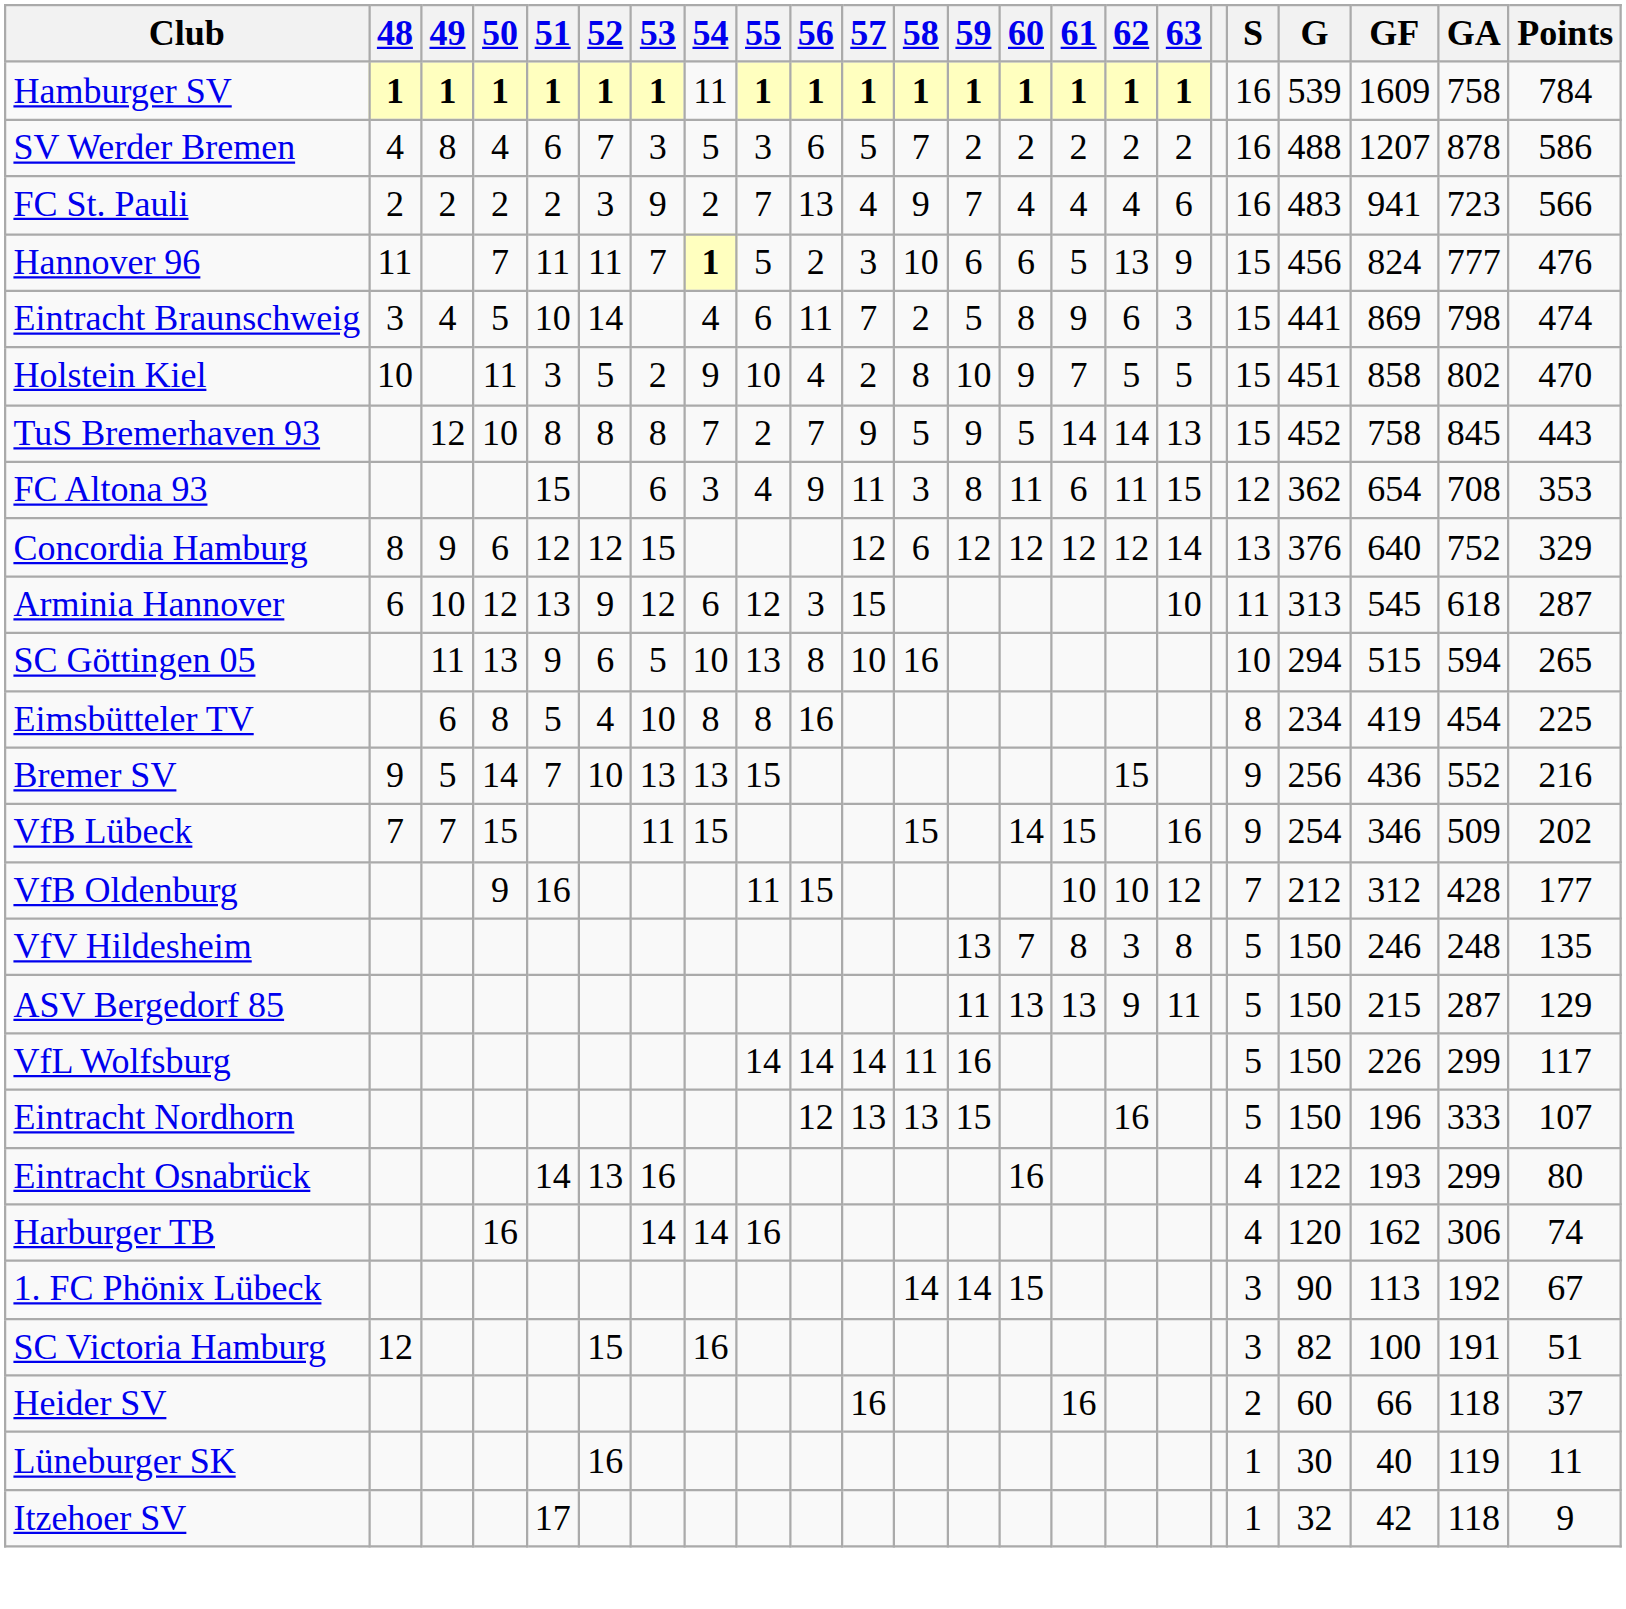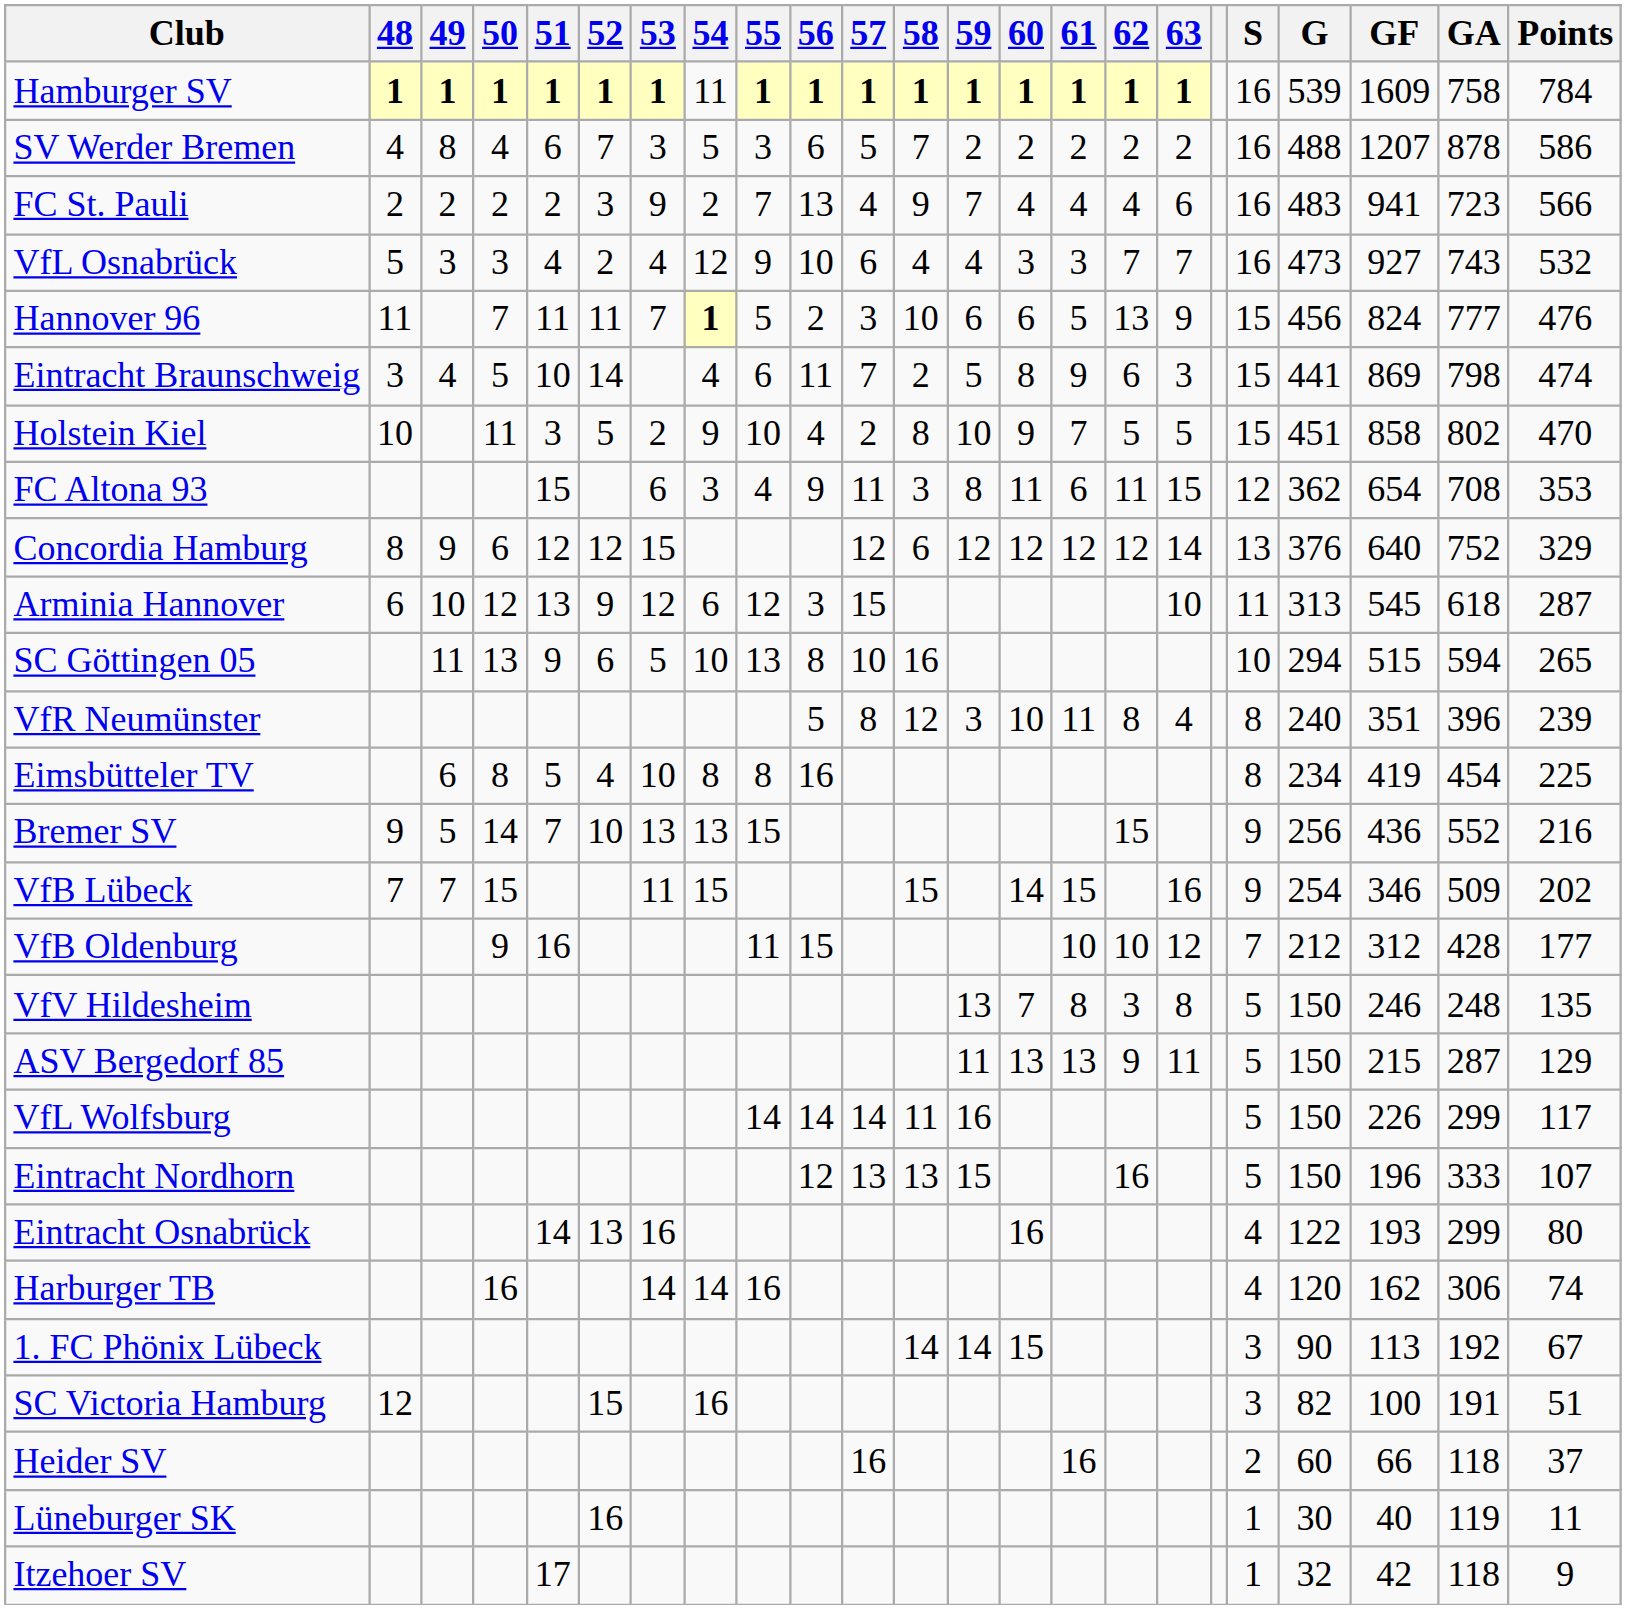 <table class="wikitable">
 <tr>
 <th>Club</th>
 <th><a href='#'>48</a></th>
 <th><a href='#'>49</a></th>
 <th><a href='#'>50</a></th>
 <th><a href='#'>51</a></th>
 <th><a href='#'>52</a></th>
 <th><a href='#'>53</a></th>
 <th><a href='#'>54</a></th>
 <th><a href='#'>55</a></th>
 <th><a href='#'>56</a></th>
 <th><a href='#'>57</a></th>
 <th><a href='#'>58</a></th>
 <th><a href='#'>59</a></th>
 <th><a href='#'>60</a></th>
 <th><a href='#'>61</a></th>
 <th><a href='#'>62</a></th>
 <th><a href='#'>63</a></th>
 <th></th>
 <th>S</th>
 <th>G</th>
 <th>GF</th>
 <th>GA</th>
 <th>Points</th>
 </tr>
 <tr align="center">
 <td align="left"><a href='#'>Hamburger SV</a></td>
 <td bgcolor="#ffffbf"><strong>1</strong></td>
 <td bgcolor="#ffffbf"><strong>1</strong></td>
 <td bgcolor="#ffffbf"><strong>1</strong></td>
 <td bgcolor="#ffffbf"><strong>1</strong></td>
 <td bgcolor="#ffffbf"><strong>1</strong></td>
 <td bgcolor="#ffffbf"><strong>1</strong></td>
 <td>11</td>
 <td bgcolor="#ffffbf"><strong>1</strong></td>
 <td bgcolor="#ffffbf"><strong>1</strong></td>
 <td bgcolor="#ffffbf"><strong>1</strong></td>
 <td bgcolor="#ffffbf"><strong>1</strong></td>
 <td bgcolor="#ffffbf"><strong>1</strong></td>
 <td bgcolor="#ffffbf"><strong>1</strong></td>
 <td bgcolor="#ffffbf"><strong>1</strong></td>
 <td bgcolor="#ffffbf"><strong>1</strong></td>
 <td bgcolor="#ffffbf"><strong>1</strong></td>
 <td></td>
 <td>16</td>
 <td>539</td>
 <td>1609</td>
 <td>758</td>
 <td>784</td>
 </tr>
 <tr align="center">
 <td align="left"><a href='#'>SV Werder Bremen</a></td>
 <td>4</td>
 <td>8</td>
 <td>4</td>
 <td>6</td>
 <td>7</td>
 <td>3</td>
 <td>5</td>
 <td>3</td>
 <td>6</td>
 <td>5</td>
 <td>7</td>
 <td>2</td>
 <td>2</td>
 <td>2</td>
 <td>2</td>
 <td>2</td>
 <td></td>
 <td>16</td>
 <td>488</td>
 <td>1207</td>
 <td>878</td>
 <td>586</td>
 </tr>
 <tr align="center">
 <td align="left"><a href='#'>FC St. Pauli</a></td>
 <td>2</td>
 <td>2</td>
 <td>2</td>
 <td>2</td>
 <td>3</td>
 <td>9</td>
 <td>2</td>
 <td>7</td>
 <td>13</td>
 <td>4</td>
 <td>9</td>
 <td>7</td>
 <td>4</td>
 <td>4</td>
 <td>4</td>
 <td>6</td>
 <td></td>
 <td>16</td>
 <td>483</td>
 <td>941</td>
 <td>723</td>
 <td>566</td>
 </tr>
 <tr align="center">
+<td align="left"><a href='#'>VfL Osnabrück</a></td>
+<td>5</td>
+<td>3</td>
+<td>3</td>
+<td>4</td>
+<td>2</td>
+<td>4</td>
+<td>12</td>
+<td>9</td>
+<td>10</td>
+<td>6</td>
+<td>4</td>
+<td>4</td>
+<td>3</td>
+<td>3</td>
+<td>7</td>
+<td>7</td>
+<td></td>
+<td>16</td>
+<td>473</td>
+<td>927</td>
+<td>743</td>
+<td>532</td>
+</tr>
+<tr align="center">
 <td align="left"><a href='#'>Hannover 96</a></td>
 <td>11</td>
 <td></td>
 <td>7</td>
 <td>11</td>
 <td>11</td>
 <td>7</td>
 <td bgcolor="#ffffbf"><strong>1</strong></td>
 <td>5</td>
 <td>2</td>
 <td>3</td>
 <td>10</td>
 <td>6</td>
 <td>6</td>
 <td>5</td>
 <td>13</td>
 <td>9</td>
 <td></td>
 <td>15</td>
 <td>456</td>
 <td>824</td>
 <td>777</td>
 <td>476</td>
 </tr>
 <tr align="center">
 <td align="left"><a href='#'>Eintracht Braunschweig</a></td>
 <td>3</td>
 <td>4</td>
 <td>5</td>
 <td>10</td>
 <td>14</td>
 <td></td>
 <td>4</td>
 <td>6</td>
 <td>11</td>
 <td>7</td>
 <td>2</td>
 <td>5</td>
 <td>8</td>
 <td>9</td>
 <td>6</td>
 <td>3</td>
 <td></td>
 <td>15</td>
 <td>441</td>
 <td>869</td>
 <td>798</td>
 <td>474</td>
 </tr>
 <tr align="center">
 <td align="left"><a href='#'>Holstein Kiel</a></td>
 <td>10</td>
 <td></td>
 <td>11</td>
 <td>3</td>
 <td>5</td>
 <td>2</td>
 <td>9</td>
 <td>10</td>
 <td>4</td>
 <td>2</td>
 <td>8</td>
 <td>10</td>
 <td>9</td>
 <td>7</td>
 <td>5</td>
 <td>5</td>
 <td></td>
 <td>15</td>
 <td>451</td>
 <td>858</td>
 <td>802</td>
 <td>470</td>
-</tr>
-<tr align="center">
-<td align="left"><a href='#'>TuS Bremerhaven 93</a></td>
-<td></td>
-<td>12</td>
-<td>10</td>
-<td>8</td>
-<td>8</td>
-<td>8</td>
-<td>7</td>
-<td>2</td>
-<td>7</td>
-<td>9</td>
-<td>5</td>
-<td>9</td>
-<td>5</td>
-<td>14</td>
-<td>14</td>
-<td>13</td>
-<td></td>
-<td>15</td>
-<td>452</td>
-<td>758</td>
-<td>845</td>
-<td>443</td>
 </tr>
 <tr align="center">
 <td align="left"><a href='#'>FC Altona 93</a></td>
 <td></td>
 <td></td>
 <td></td>
 <td>15</td>
 <td></td>
 <td>6</td>
 <td>3</td>
 <td>4</td>
 <td>9</td>
 <td>11</td>
 <td>3</td>
 <td>8</td>
 <td>11</td>
 <td>6</td>
 <td>11</td>
 <td>15</td>
 <td></td>
 <td>12</td>
 <td>362</td>
 <td>654</td>
 <td>708</td>
 <td>353</td>
 </tr>
 <tr align="center">
 <td align="left"><a href='#'>Concordia Hamburg</a></td>
 <td>8</td>
 <td>9</td>
 <td>6</td>
 <td>12</td>
 <td>12</td>
 <td>15</td>
 <td></td>
 <td></td>
 <td></td>
 <td>12</td>
 <td>6</td>
 <td>12</td>
 <td>12</td>
 <td>12</td>
 <td>12</td>
 <td>14</td>
 <td></td>
 <td>13</td>
 <td>376</td>
 <td>640</td>
 <td>752</td>
 <td>329</td>
 </tr>
 <tr align="center">
 <td align="left"><a href='#'>Arminia Hannover</a></td>
 <td>6</td>
 <td>10</td>
 <td>12</td>
 <td>13</td>
 <td>9</td>
 <td>12</td>
 <td>6</td>
 <td>12</td>
 <td>3</td>
 <td>15</td>
 <td></td>
 <td></td>
 <td></td>
 <td></td>
 <td></td>
 <td>10</td>
 <td></td>
 <td>11</td>
 <td>313</td>
 <td>545</td>
 <td>618</td>
 <td>287</td>
 </tr>
 <tr align="center">
 <td align="left"><a href='#'>SC Göttingen 05</a></td>
 <td></td>
 <td>11</td>
 <td>13</td>
 <td>9</td>
 <td>6</td>
 <td>5</td>
 <td>10</td>
 <td>13</td>
 <td>8</td>
 <td>10</td>
 <td>16</td>
 <td></td>
 <td></td>
 <td></td>
 <td></td>
 <td></td>
 <td></td>
 <td>10</td>
 <td>294</td>
 <td>515</td>
 <td>594</td>
 <td>265</td>
+</tr>
+<tr align="center">
+<td align="left"><a href='#'>VfR Neumünster</a></td>
+<td></td>
+<td></td>
+<td></td>
+<td></td>
+<td></td>
+<td></td>
+<td></td>
+<td></td>
+<td>5</td>
+<td>8</td>
+<td>12</td>
+<td>3</td>
+<td>10</td>
+<td>11</td>
+<td>8</td>
+<td>4</td>
+<td></td>
+<td>8</td>
+<td>240</td>
+<td>351</td>
+<td>396</td>
+<td>239</td>
 </tr>
 <tr align="center">
 <td align="left"><a href='#'>Eimsbütteler TV</a></td>
 <td></td>
 <td>6</td>
 <td>8</td>
 <td>5</td>
 <td>4</td>
 <td>10</td>
 <td>8</td>
 <td>8</td>
 <td>16</td>
 <td></td>
 <td></td>
 <td></td>
 <td></td>
 <td></td>
 <td></td>
 <td></td>
 <td></td>
 <td>8</td>
 <td>234</td>
 <td>419</td>
 <td>454</td>
 <td>225</td>
 </tr>
 <tr align="center">
 <td align="left"><a href='#'>Bremer SV</a></td>
 <td>9</td>
 <td>5</td>
 <td>14</td>
 <td>7</td>
 <td>10</td>
 <td>13</td>
 <td>13</td>
 <td>15</td>
 <td></td>
 <td></td>
 <td></td>
 <td></td>
 <td></td>
 <td></td>
 <td>15</td>
 <td></td>
 <td></td>
 <td>9</td>
 <td>256</td>
 <td>436</td>
 <td>552</td>
 <td>216</td>
 </tr>
 <tr align="center">
 <td align="left"><a href='#'>VfB Lübeck</a></td>
 <td>7</td>
 <td>7</td>
 <td>15</td>
 <td></td>
 <td></td>
 <td>11</td>
 <td>15</td>
 <td></td>
 <td></td>
 <td></td>
 <td>15</td>
 <td></td>
 <td>14</td>
 <td>15</td>
 <td></td>
 <td>16</td>
 <td></td>
 <td>9</td>
 <td>254</td>
 <td>346</td>
 <td>509</td>
 <td>202</td>
 </tr>
 <tr align="center">
 <td align="left"><a href='#'>VfB Oldenburg</a></td>
 <td></td>
 <td></td>
 <td>9</td>
 <td>16</td>
 <td></td>
 <td></td>
 <td></td>
 <td>11</td>
 <td>15</td>
 <td></td>
 <td></td>
 <td></td>
 <td></td>
 <td>10</td>
 <td>10</td>
 <td>12</td>
 <td></td>
 <td>7</td>
 <td>212</td>
 <td>312</td>
 <td>428</td>
 <td>177</td>
 </tr>
 <tr align="center">
 <td align="left"><a href='#'>VfV Hildesheim</a></td>
 <td></td>
 <td></td>
 <td></td>
 <td></td>
 <td></td>
 <td></td>
 <td></td>
 <td></td>
 <td></td>
 <td></td>
 <td></td>
 <td>13</td>
 <td>7</td>
 <td>8</td>
 <td>3</td>
 <td>8</td>
 <td></td>
 <td>5</td>
 <td>150</td>
 <td>246</td>
 <td>248</td>
 <td>135</td>
 </tr>
 <tr align="center">
 <td align="left"><a href='#'>ASV Bergedorf 85</a></td>
 <td></td>
 <td></td>
 <td></td>
 <td></td>
 <td></td>
 <td></td>
 <td></td>
 <td></td>
 <td></td>
 <td></td>
 <td></td>
 <td>11</td>
 <td>13</td>
 <td>13</td>
 <td>9</td>
 <td>11</td>
 <td></td>
 <td>5</td>
 <td>150</td>
 <td>215</td>
 <td>287</td>
 <td>129</td>
 </tr>
 <tr align="center">
 <td align="left"><a href='#'>VfL Wolfsburg</a></td>
 <td></td>
 <td></td>
 <td></td>
 <td></td>
 <td></td>
 <td></td>
 <td></td>
 <td>14</td>
 <td>14</td>
 <td>14</td>
 <td>11</td>
 <td>16</td>
 <td></td>
 <td></td>
 <td></td>
 <td></td>
 <td></td>
 <td>5</td>
 <td>150</td>
 <td>226</td>
 <td>299</td>
 <td>117</td>
 </tr>
 <tr align="center">
 <td align="left"><a href='#'>Eintracht Nordhorn</a></td>
 <td></td>
 <td></td>
 <td></td>
 <td></td>
 <td></td>
 <td></td>
 <td></td>
 <td></td>
 <td>12</td>
 <td>13</td>
 <td>13</td>
 <td>15</td>
 <td></td>
 <td></td>
 <td>16</td>
 <td></td>
 <td></td>
 <td>5</td>
 <td>150</td>
 <td>196</td>
 <td>333</td>
 <td>107</td>
 </tr>
 <tr align="center">
 <td align="left"><a href='#'>Eintracht Osnabrück</a></td>
 <td></td>
 <td></td>
 <td></td>
 <td>14</td>
 <td>13</td>
 <td>16</td>
 <td></td>
 <td></td>
 <td></td>
 <td></td>
 <td></td>
 <td></td>
 <td>16</td>
 <td></td>
 <td></td>
 <td></td>
 <td></td>
 <td>4</td>
 <td>122</td>
 <td>193</td>
 <td>299</td>
 <td>80</td>
 </tr>
 <tr align="center">
 <td align="left"><a href='#'>Harburger TB</a></td>
 <td></td>
 <td></td>
 <td>16</td>
 <td></td>
 <td></td>
 <td>14</td>
 <td>14</td>
 <td>16</td>
 <td></td>
 <td></td>
 <td></td>
 <td></td>
 <td></td>
 <td></td>
 <td></td>
 <td></td>
 <td></td>
 <td>4</td>
 <td>120</td>
 <td>162</td>
 <td>306</td>
 <td>74</td>
 </tr>
 <tr align="center">
 <td align="left"><a href='#'>1. FC Phönix Lübeck</a></td>
 <td></td>
 <td></td>
 <td></td>
 <td></td>
 <td></td>
 <td></td>
 <td></td>
 <td></td>
 <td></td>
 <td></td>
 <td>14</td>
 <td>14</td>
 <td>15</td>
 <td></td>
 <td></td>
 <td></td>
 <td></td>
 <td>3</td>
 <td>90</td>
 <td>113</td>
 <td>192</td>
 <td>67</td>
 </tr>
 <tr align="center">
 <td align="left"><a href='#'>SC Victoria Hamburg</a></td>
 <td>12</td>
 <td></td>
 <td></td>
 <td></td>
 <td>15</td>
 <td></td>
 <td>16</td>
 <td></td>
 <td></td>
 <td></td>
 <td></td>
 <td></td>
 <td></td>
 <td></td>
 <td></td>
 <td></td>
 <td></td>
 <td>3</td>
 <td>82</td>
 <td>100</td>
 <td>191</td>
 <td>51</td>
 </tr>
 <tr align="center">
 <td align="left"><a href='#'>Heider SV</a></td>
 <td></td>
 <td></td>
 <td></td>
 <td></td>
 <td></td>
 <td></td>
 <td></td>
 <td></td>
 <td></td>
 <td>16</td>
 <td></td>
 <td></td>
 <td></td>
 <td>16</td>
 <td></td>
 <td></td>
 <td></td>
 <td>2</td>
 <td>60</td>
 <td>66</td>
 <td>118</td>
 <td>37</td>
 </tr>
 <tr align="center">
 <td align="left"><a href='#'>Lüneburger SK</a></td>
 <td></td>
 <td></td>
 <td></td>
 <td></td>
 <td>16</td>
 <td></td>
 <td></td>
 <td></td>
 <td></td>
 <td></td>
 <td></td>
 <td></td>
 <td></td>
 <td></td>
 <td></td>
 <td></td>
 <td></td>
 <td>1</td>
 <td>30</td>
 <td>40</td>
 <td>119</td>
 <td>11</td>
 </tr>
 <tr align="center">
 <td align="left"><a href='#'>Itzehoer SV</a></td>
 <td></td>
 <td></td>
 <td></td>
 <td>17</td>
 <td></td>
 <td></td>
 <td></td>
 <td></td>
 <td></td>
 <td></td>
 <td></td>
 <td></td>
 <td></td>
 <td></td>
 <td></td>
 <td></td>
 <td></td>
 <td>1</td>
 <td>32</td>
 <td>42</td>
 <td>118</td>
 <td>9</td>
 </tr>
 </table>
